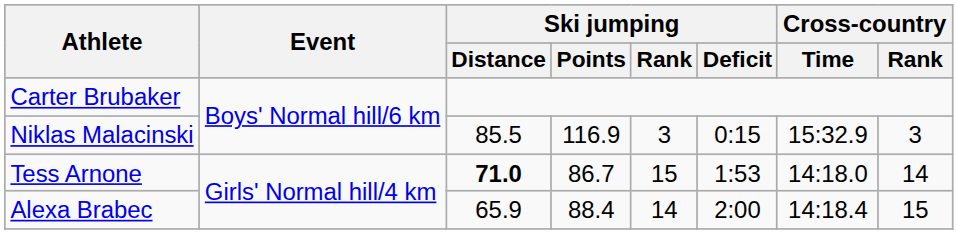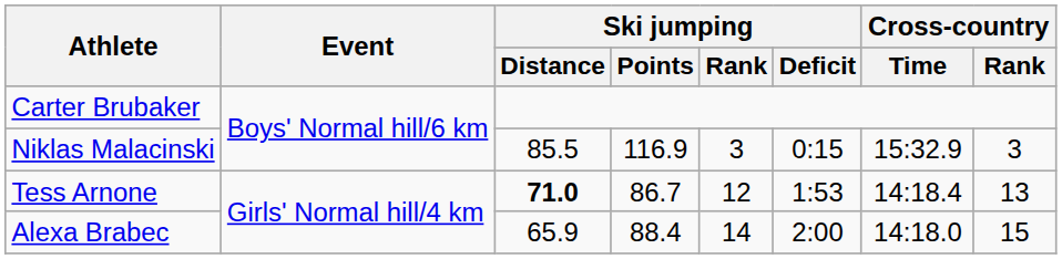 <table class="wikitable" style="font-size:90%">
 <tr>
 <th rowspan="2">Athlete</th>
 <th rowspan="2">Event</th>
 <th colspan="4">Ski jumping</th>
 <th colspan="2">Cross-country</th>
 </tr>
 <tr style="font-size:95%">
 <th>Distance</th>
 <th>Points</th>
 <th>Rank</th>
 <th>Deficit</th>
 <th>Time</th>
 <th>Rank</th>
 </tr>
 <tr align=center>
 <td align=left><a href='#'>Carter Brubaker</a></td>
 <td align=left rowspan=2><a href='#'>Boys' Normal hill/6 km</a></td>
 <td colspan=6></td>
 </tr>
 <tr align=center>
 <td align=left><a href='#'>Niklas Malacinski</a><br></td>
 <td>85.5</td>
 <td>116.9</td>
 <td>3</td>
 <td>0:15</td>
 <td>15:32.9</td>
 <td>3</td>
 </tr>
 <tr align=center>
 <td align=left><a href='#'>Tess Arnone</a><br></td>
 <td align=left rowspan=2><a href='#'>Girls' Normal hill/4 km</a></td>
 <td><strong>71.0</strong></td>
 <td>86.7</td>
-<td>15</td>
+<td>12</td>
 <td>1:53</td>
-<td>14:18.0</td>
-<td>14</td>
+<td>14:18.4</td>
+<td>13</td>
 </tr>
 <tr align=center>
 <td align=left><a href='#'>Alexa Brabec</a></td>
 <td>65.9</td>
 <td>88.4</td>
 <td>14</td>
 <td>2:00</td>
-<td>14:18.4</td>
+<td>14:18.0</td>
 <td>15</td>
 </tr>
 </table>
